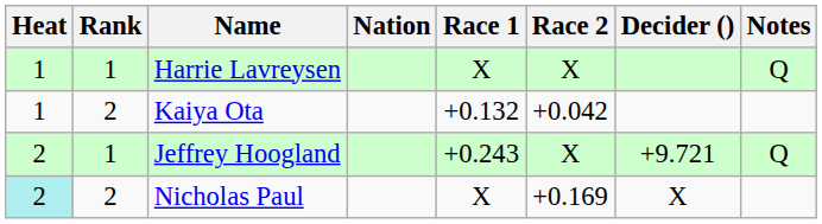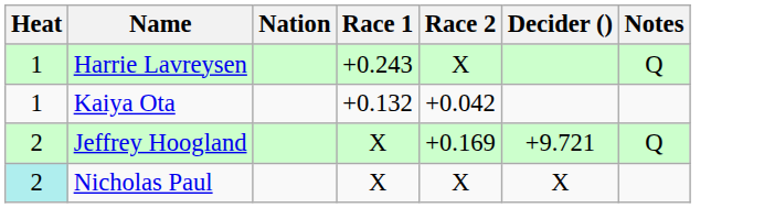 <table class="wikitable sortable" style="text-align:center">
 <tr>
 <th>Heat</th>
-<th>Rank</th>
 <th>Name</th>
 <th>Nation</th>
 <th>Race 1</th>
 <th>Race 2</th>
 <th>Decider ()</th>
 <th>Notes</th>
 </tr>
 <tr bgcolor=ccffcc>
 <td>1</td>
-<td>1</td>
 <td align=left><a href='#'>Harrie Lavreysen</a></td>
 <td align=left></td>
-<td>X</td>
+<td>+0.243</td>
 <td>X</td>
 <td></td>
 <td>Q</td>
 </tr>
 <tr>
 <td>1</td>
-<td>2</td>
 <td align=left><a href='#'>Kaiya Ota</a></td>
 <td align=left></td>
 <td>+0.132</td>
 <td>+0.042</td>
 <td></td>
 <td></td>
 </tr>
 <tr bgcolor=ccffcc>
 <td>2</td>
-<td>1</td>
 <td align=left><a href='#'>Jeffrey Hoogland</a></td>
 <td align=left></td>
-<td>+0.243</td>
 <td>X</td>
+<td>+0.169</td>
 <td>+9.721</td>
 <td>Q</td>
 </tr>
 <tr>
 <td style="background: paleturquoise;">2</td>
-<td>2</td>
 <td align=left><a href='#'>Nicholas Paul</a></td>
 <td align=left></td>
 <td>X</td>
-<td>+0.169</td>
+<td>X</td>
 <td>X</td>
 <td></td>
 </tr>
 </table>
